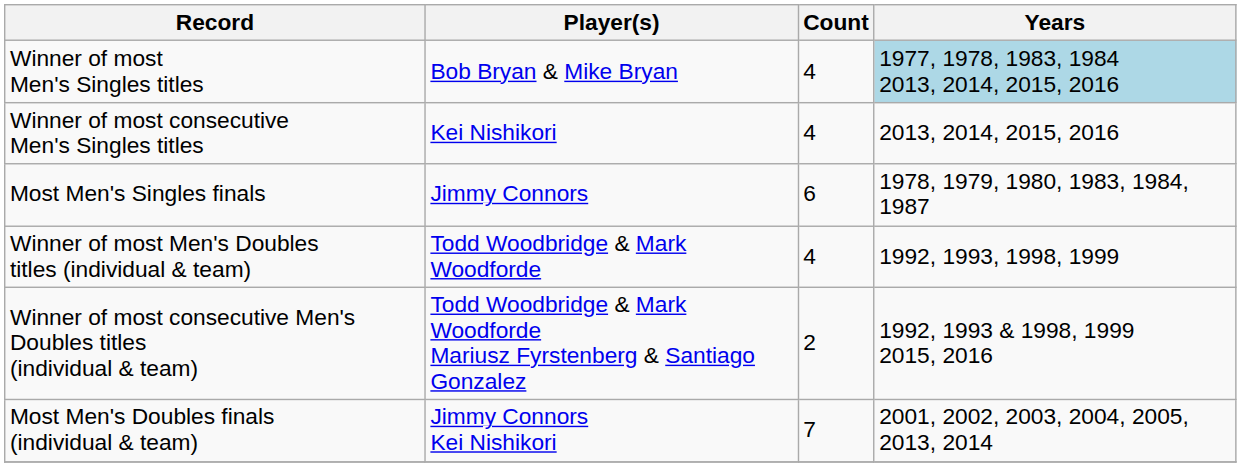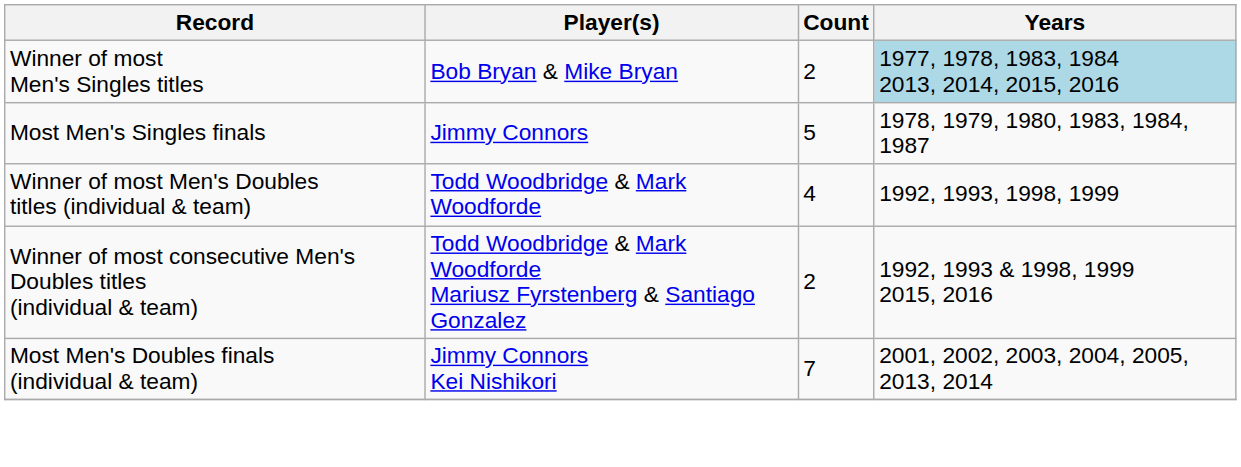 <table class="wikitable">
 <tr>
 <th><strong>Record</strong></th>
 <th><strong>Player(s)</strong></th>
 <th><strong>Count</strong></th>
 <th><strong>Years</strong></th>
 </tr>
 <tr>
 <td>Winner of most<br>Men's Singles titles</td>
 <td> <a href='#'>Bob Bryan</a> &  <a href='#'>Mike Bryan</a><br></td>
-<td>4</td>
+<td>2</td>
 <td style="background: lightblue;">1977, 1978, 1983, 1984<br>2013, 2014, 2015, 2016</td>
-</tr>
-<tr>
-<td>Winner of most consecutive<br>Men's Singles titles</td>
-<td> <a href='#'>Kei Nishikori</a></td>
-<td>4</td>
-<td>2013, 2014, 2015, 2016</td>
 </tr>
 <tr>
 <td>Most Men's Singles finals</td>
 <td> <a href='#'>Jimmy Connors</a></td>
-<td>6</td>
+<td>5</td>
 <td>1978, 1979, 1980, 1983, 1984, 1987</td>
 </tr>
 <tr>
 <td>Winner of most Men's Doubles <br> titles (individual & team)</td>
 <td> <a href='#'>Todd Woodbridge</a> & <a href='#'>Mark Woodforde</a></td>
 <td>4</td>
 <td>1992, 1993, 1998, 1999</td>
 </tr>
 <tr>
 <td>Winner of most consecutive Men's Doubles titles <br> (individual & team)</td>
 <td> <a href='#'>Todd Woodbridge</a> &  <a href='#'>Mark Woodforde</a><br> <a href='#'>Mariusz Fyrstenberg</a> &  <a href='#'>Santiago Gonzalez</a></td>
 <td>2</td>
 <td>1992, 1993 & 1998, 1999<br>2015, 2016</td>
 </tr>
 <tr>
 <td>Most Men's Doubles finals <br>(individual & team)</td>
 <td> <a href='#'>Jimmy Connors</a> <br> <a href='#'>Kei Nishikori</a></td>
 <td>7</td>
 <td>2001, 2002, 2003, 2004, 2005, 2013, 2014</td>
 </tr>
 <tr>
 </tr>
 </table>
